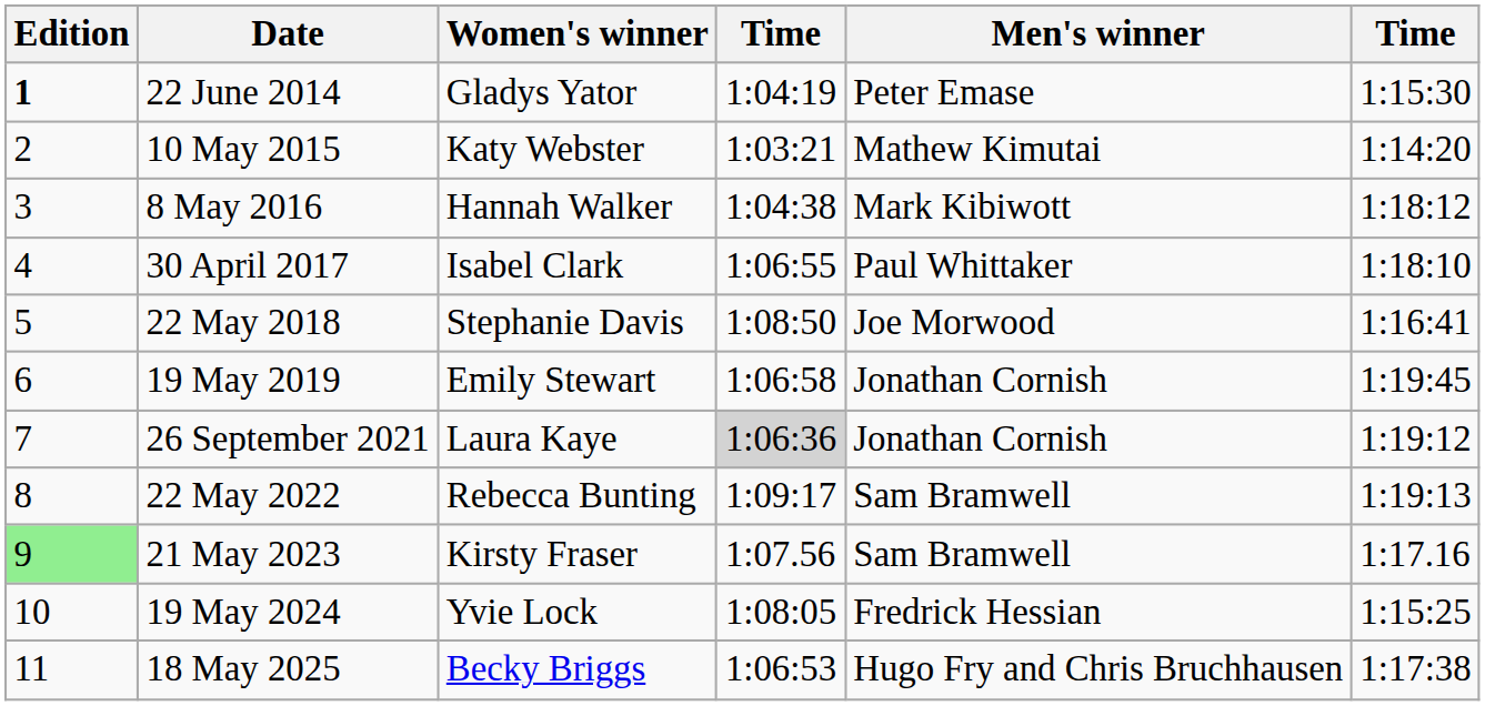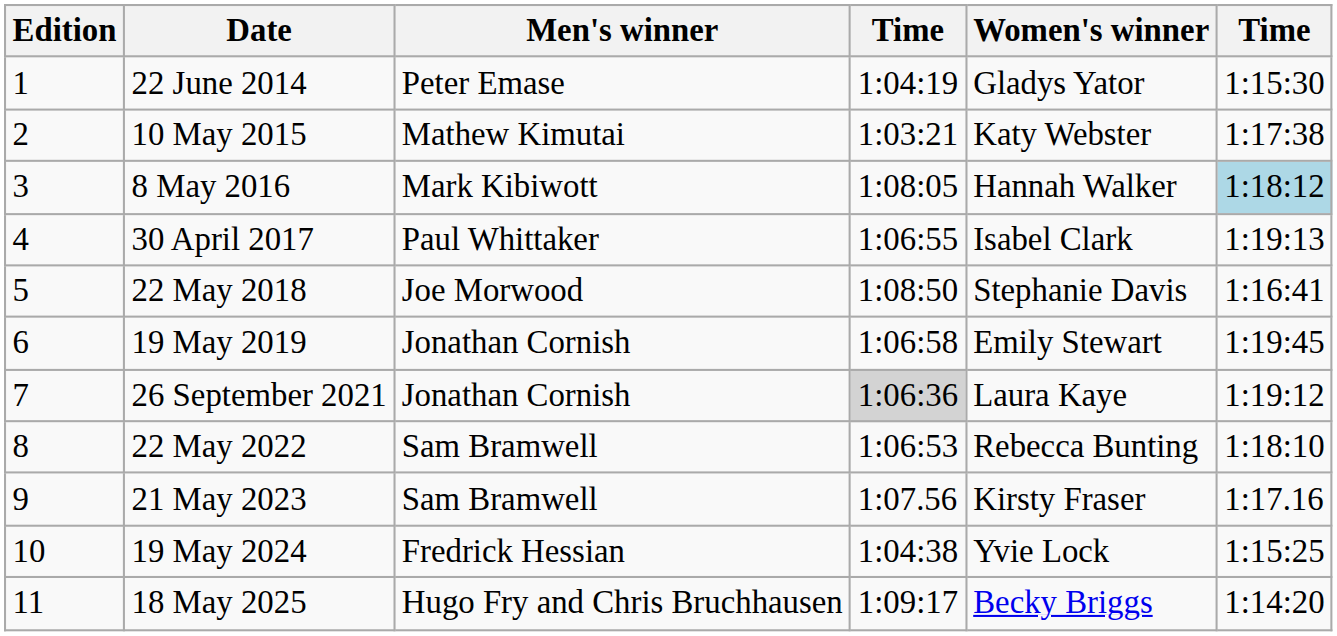 <table class="wikitable">
 <tr>
 <th>Edition</th>
 <th>Date</th>
+<th>Men's winner</th>
+<th>Time</th>
 <th>Women's winner</th>
-<th>Time</th>
-<th>Men's winner</th>
 <th>Time</th>
 </tr>
 <tr>
-<td><strong>1</strong></td>
+<td>1</td>
 <td>22 June 2014</td>
+<td>Peter Emase</td>
+<td>1:04:19</td>
 <td>Gladys Yator</td>
-<td>1:04:19</td>
-<td>Peter Emase</td>
 <td>1:15:30</td>
 </tr>
 <tr>
 <td>2</td>
 <td>10 May 2015</td>
+<td>Mathew Kimutai</td>
+<td>1:03:21</td>
 <td>Katy Webster</td>
-<td>1:03:21</td>
-<td>Mathew Kimutai</td>
-<td>1:14:20</td>
+<td>1:17:38</td>
 </tr>
 <tr>
 <td>3</td>
 <td>8 May 2016</td>
+<td>Mark Kibiwott</td>
+<td>1:08:05</td>
 <td>Hannah Walker</td>
-<td>1:04:38</td>
-<td>Mark Kibiwott</td>
-<td>1:18:12</td>
+<td style="background: lightblue;">1:18:12</td>
 </tr>
 <tr>
 <td>4</td>
 <td>30 April 2017</td>
+<td>Paul Whittaker</td>
+<td>1:06:55</td>
 <td>Isabel Clark</td>
-<td>1:06:55</td>
-<td>Paul Whittaker</td>
-<td>1:18:10</td>
+<td>1:19:13</td>
 </tr>
 <tr>
 <td>5</td>
 <td>22 May 2018</td>
+<td>Joe Morwood</td>
+<td>1:08:50</td>
 <td>Stephanie Davis</td>
-<td>1:08:50</td>
-<td>Joe Morwood</td>
 <td>1:16:41</td>
 </tr>
 <tr>
 <td>6</td>
 <td>19 May 2019</td>
+<td>Jonathan Cornish</td>
+<td>1:06:58</td>
 <td>Emily Stewart</td>
-<td>1:06:58</td>
-<td>Jonathan Cornish</td>
 <td>1:19:45</td>
 </tr>
 <tr>
 <td>7</td>
 <td>26 September 2021</td>
+<td>Jonathan Cornish</td>
+<td style="background: lightgrey;">1:06:36</td>
 <td>Laura Kaye</td>
-<td style="background: lightgrey;">1:06:36</td>
-<td>Jonathan Cornish</td>
 <td>1:19:12</td>
 </tr>
 <tr>
 <td>8</td>
 <td>22 May 2022</td>
+<td>Sam Bramwell</td>
+<td>1:06:53</td>
 <td>Rebecca Bunting</td>
-<td>1:09:17</td>
-<td>Sam Bramwell</td>
-<td>1:19:13</td>
+<td>1:18:10</td>
 </tr>
 <tr>
-<td style="background: lightgreen;">9</td>
+<td>9</td>
 <td>21 May 2023</td>
+<td>Sam Bramwell</td>
+<td>1:07.56</td>
 <td>Kirsty Fraser</td>
-<td>1:07.56</td>
-<td>Sam Bramwell</td>
 <td>1:17.16</td>
 </tr>
 <tr>
 <td>10</td>
 <td>19 May 2024</td>
+<td>Fredrick Hessian</td>
+<td>1:04:38</td>
 <td>Yvie Lock</td>
-<td>1:08:05</td>
-<td>Fredrick Hessian</td>
 <td>1:15:25</td>
 </tr>
 <tr>
 <td>11</td>
 <td>18 May 2025</td>
+<td>Hugo Fry and Chris Bruchhausen</td>
+<td>1:09:17</td>
 <td><a href='#'>Becky Briggs</a></td>
-<td>1:06:53</td>
-<td>Hugo Fry and Chris Bruchhausen</td>
-<td>1:17:38</td>
+<td>1:14:20</td>
 </tr>
 </table>
